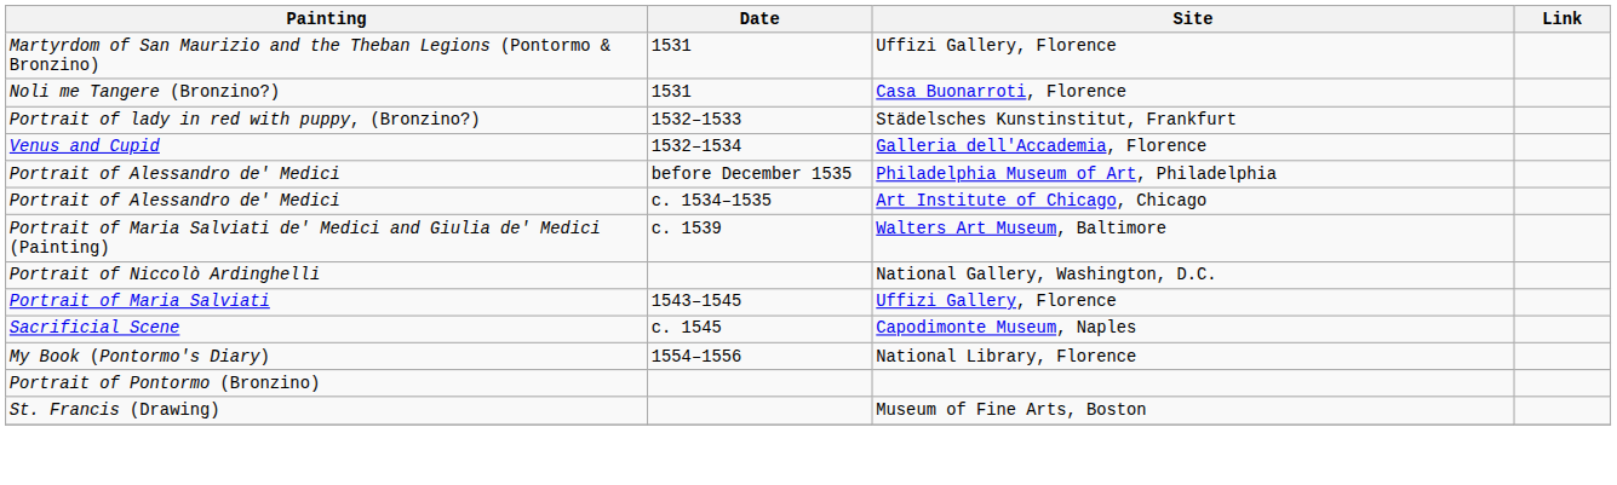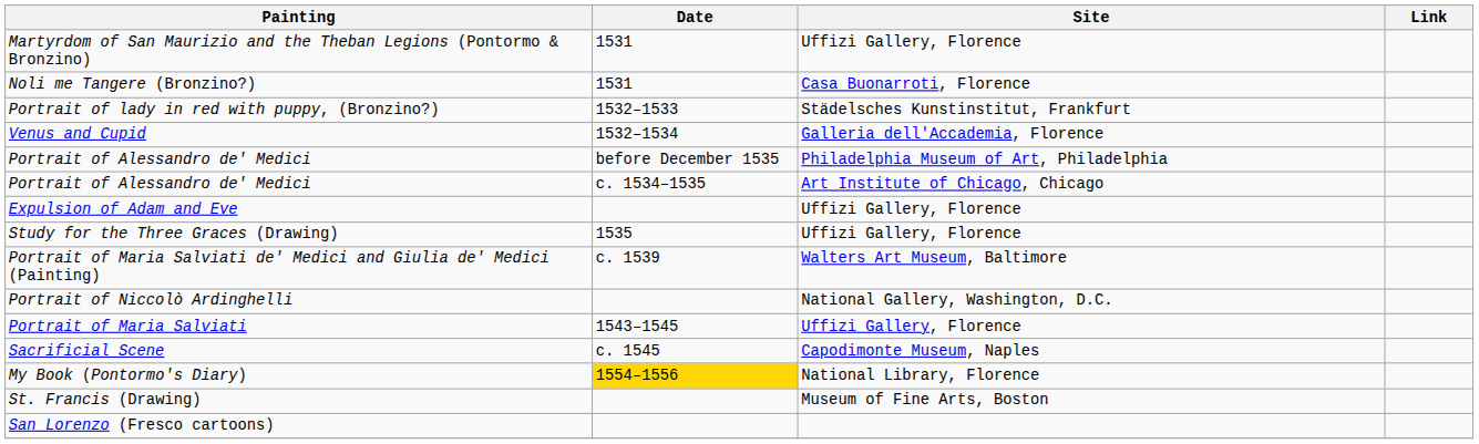 <table class=wikitable>
 <tr>
 <th width="40%">Painting</th>
 <th width="14%">Date</th>
 <th width="40%">Site</th>
 <th width="6%">Link</th>
 </tr>
 <tr valign="top">
 <td><em>Martyrdom of San Maurizio and the Theban Legions</em> (Pontormo & Bronzino)</td>
 <td>1531</td>
 <td>Uffizi Gallery, Florence</td>
 <td></td>
 </tr>
 <tr valign="top">
 <td><em>Noli me Tangere</em> (Bronzino?)</td>
 <td>1531</td>
 <td><a href='#'>Casa Buonarroti</a>, Florence</td>
 <td></td>
 </tr>
 <tr valign="top">
 <td><em>Portrait of lady in red with puppy</em>, (Bronzino?)</td>
 <td>1532–1533</td>
 <td>Städelsches Kunstinstitut, Frankfurt</td>
 <td></td>
 </tr>
 <tr valign="top">
 <td><em><a href='#'>Venus and Cupid</a></em></td>
 <td>1532–1534</td>
 <td><a href='#'>Galleria dell'Accademia</a>, Florence</td>
 <td></td>
 </tr>
 <tr valign="top">
 <td><em>Portrait of Alessandro de' Medici</em></td>
 <td>before December 1535</td>
 <td><a href='#'>Philadelphia Museum of Art</a>, Philadelphia</td>
 <td></td>
 </tr>
 <tr valign="top">
 <td><em>Portrait of Alessandro de' Medici</em></td>
 <td>c. 1534–1535</td>
 <td><a href='#'>Art Institute of Chicago</a>, Chicago</td>
 <td></td>
 </tr>
 <tr valign="top">
+<td><em><a href='#'>Expulsion of Adam and Eve</a></em></td>
+<td></td>
+<td>Uffizi Gallery, Florence</td>
+<td></td>
+</tr>
+<tr valign="top">
+<td><em>Study for the Three Graces</em> (Drawing)</td>
+<td>1535</td>
+<td>Uffizi Gallery, Florence</td>
+<td></td>
+</tr>
+<tr valign="top">
 <td><em>Portrait of Maria Salviati de' Medici and Giulia de' Medici</em> (Painting)</td>
 <td>c. 1539</td>
 <td><a href='#'>Walters Art Museum</a>, Baltimore</td>
 <td></td>
 </tr>
 <tr valign="top">
 <td><em>Portrait of Niccolò Ardinghelli</em></td>
 <td></td>
 <td>National Gallery, Washington, D.C.</td>
 <td></td>
 </tr>
 <tr valign="top">
 <td><em><a href='#'>Portrait of Maria Salviati</a></em></td>
 <td>1543–1545</td>
 <td><a href='#'>Uffizi Gallery</a>, Florence</td>
 </tr>
 <tr valign="top">
 <td><em><a href='#'>Sacrificial Scene</a></em></td>
 <td>c. 1545</td>
 <td><a href='#'>Capodimonte Museum</a>, Naples</td>
 <td></td>
 </tr>
 <tr valign="top">
 <td><em>My Book</em> (<em>Pontormo's Diary</em>)</td>
-<td>1554–1556</td>
+<td style="background: gold;">1554–1556</td>
 <td>National Library, Florence</td>
-<td></td>
-</tr>
-<tr valign="top">
-<td><em>Portrait of Pontormo</em> (Bronzino)</td>
-<td></td>
-<td></td>
 <td></td>
 </tr>
 <tr valign="top">
 <td><em>St. Francis</em> (Drawing)</td>
 <td></td>
 <td>Museum of Fine Arts, Boston</td>
 <td></td>
 </tr>
 <tr valign="top">
+<td><em><a href='#'>San Lorenzo</a></em> (Fresco cartoons)</td>
+<td></td>
+<td></td>
+<td></td>
+</tr>
+<tr valign="top">
 </tr>
 </table>
